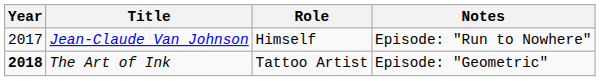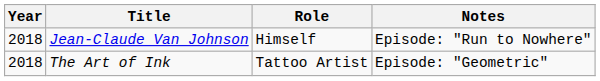 <table class="wikitable">
 <tr>
 <th>Year</th>
 <th>Title</th>
 <th>Role</th>
 <th class="unsortable">Notes</th>
 </tr>
 <tr>
-<td>2017</td>
+<td>2018</td>
 <td><em><a href='#'>Jean-Claude Van Johnson</a></em></td>
 <td>Himself</td>
 <td>Episode: "Run to Nowhere"</td>
 </tr>
 <tr>
-<td><strong>2018</strong></td>
+<td>2018</td>
 <td><em>The Art of Ink</em></td>
 <td>Tattoo Artist</td>
 <td>Episode: "Geometric"</td>
 </tr>
 </table>
